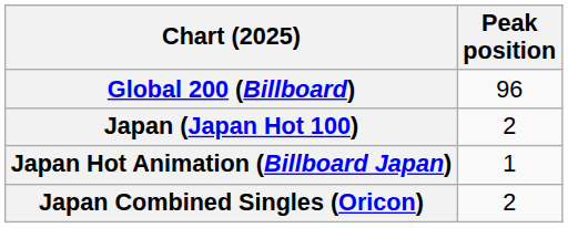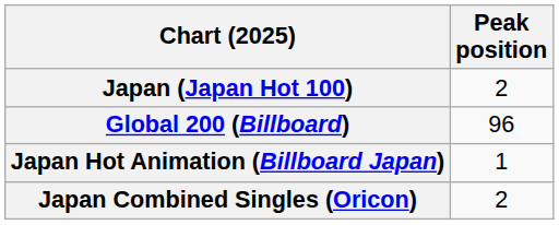 <table class="wikitable sortable plainrowheaders" style="text-align:center">
 <tr>
 <th scope="col">Chart (2025)</th>
 <th scope="col">Peak<br>position</th>
 </tr>
 <tr>
+<th scope="row">Japan (<a href='#'>Japan Hot 100</a>)</th>
+<td>2</td>
+</tr>
+<tr>
 <th scope="row"><a href='#'>Global 200</a> (<em><a href='#'>Billboard</a></em>)</th>
 <td>96</td>
-</tr>
-<tr>
-<th scope="row">Japan (<a href='#'>Japan Hot 100</a>)</th>
-<td>2</td>
 </tr>
 <tr>
 <th scope="row">Japan Hot Animation (<em><a href='#'>Billboard Japan</a></em>)</th>
 <td>1</td>
 </tr>
 <tr>
 <th scope="row">Japan Combined Singles (<a href='#'>Oricon</a>)</th>
 <td>2</td>
 </tr>
 </table>
